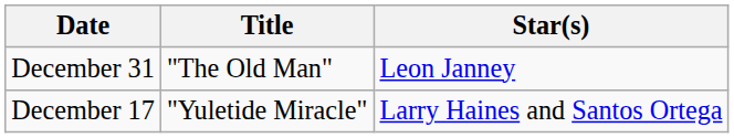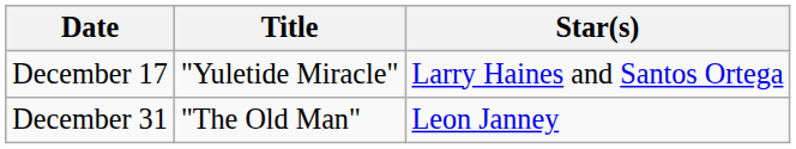 <table class="wikitable">
 <tr>
 <th>Date</th>
 <th>Title</th>
 <th>Star(s)</th>
 </tr>
 <tr>
+<td>December 17</td>
+<td>"Yuletide Miracle"</td>
+<td><a href='#'>Larry Haines</a> and <a href='#'>Santos Ortega</a></td>
+</tr>
+<tr>
 <td>December 31</td>
 <td>"The Old Man"</td>
 <td><a href='#'>Leon Janney</a></td>
 </tr>
-<tr>
-<td>December 17</td>
-<td>"Yuletide Miracle"</td>
-<td><a href='#'>Larry Haines</a> and <a href='#'>Santos Ortega</a></td>
-</tr>
 </table>
